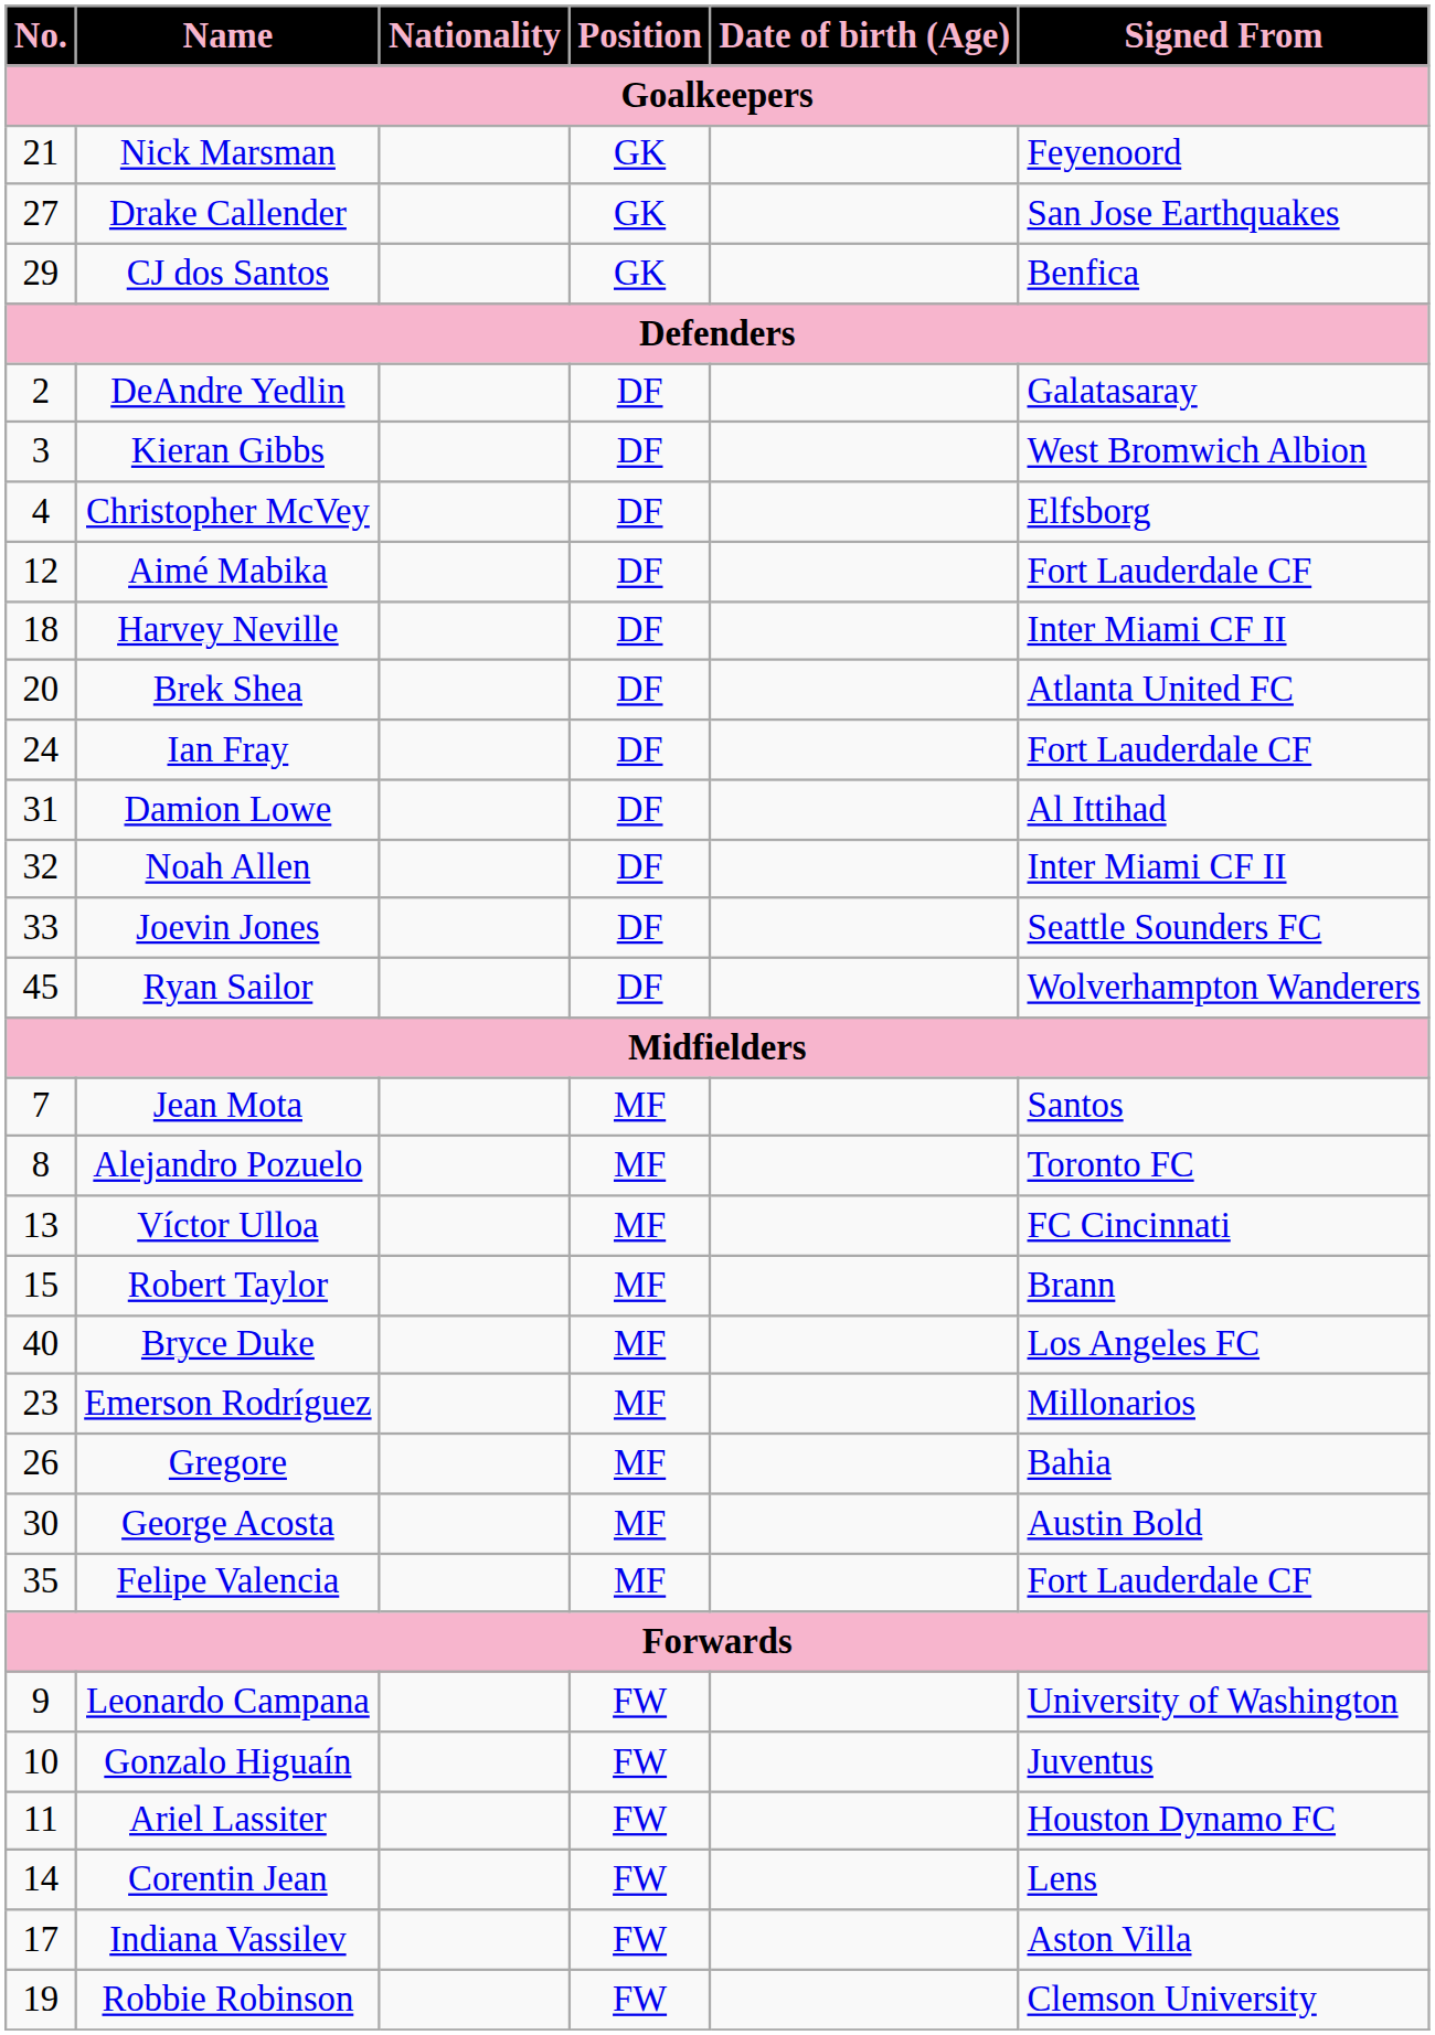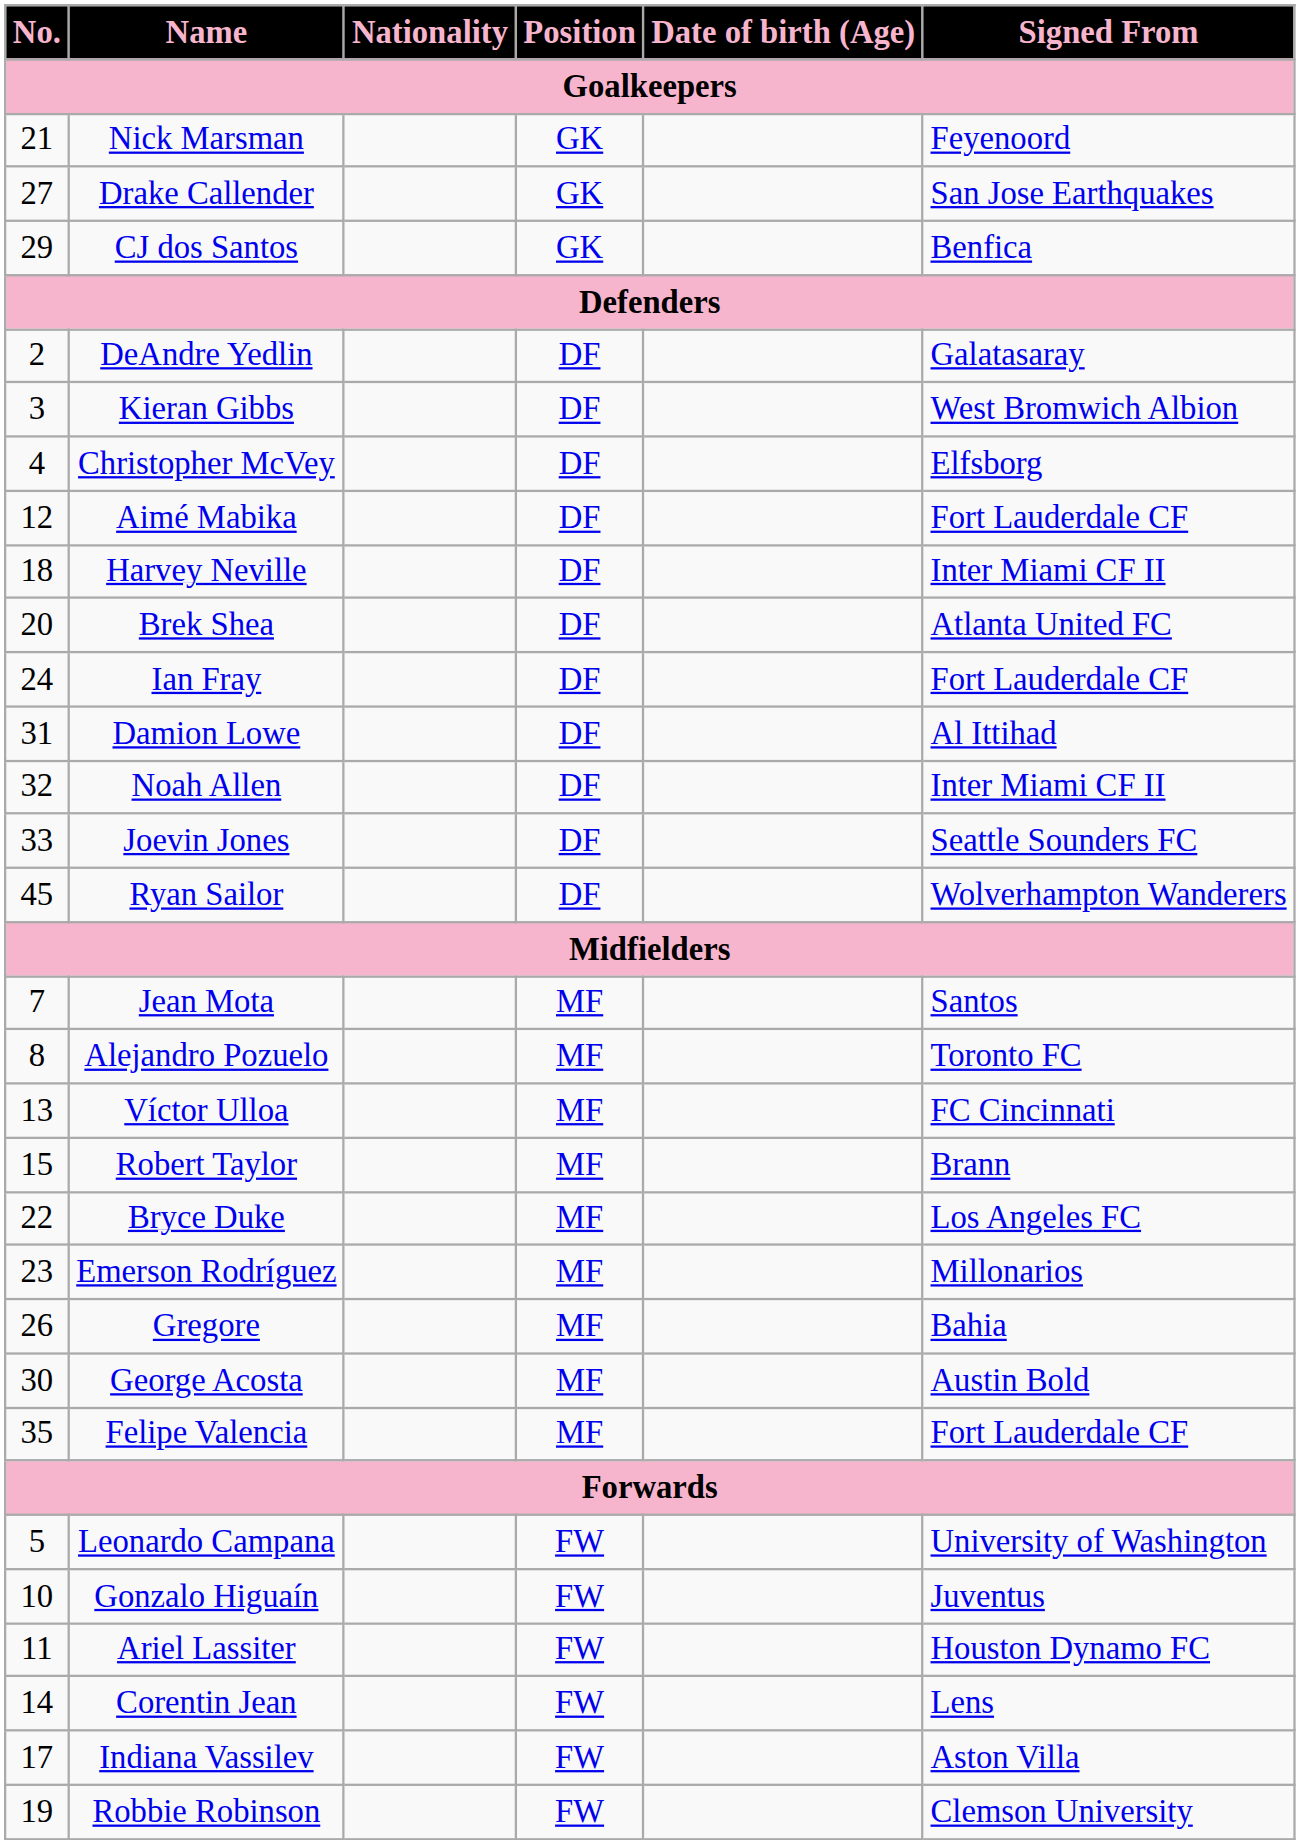 <table class="wikitable sortable nowrap" style="text-align:center; font-size:90%;">
 <tr>
 <th style="background:#000000; color:#F7B5CD; text-align:center;">No.</th>
 <th style="background:#000000; color:#F7B5CD; text-align:center;">Name</th>
 <th style="background:#000000; color:#F7B5CD; text-align:center;">Nationality</th>
 <th style="background:#000000; color:#F7B5CD; text-align:center;">Position</th>
 <th style="background:#000000; color:#F7B5CD; text-align:center;">Date of birth (Age)</th>
 <th style="background:#000000; color:#F7B5CD; text-align:center;">Signed From</th>
 </tr>
 <tr class="sortbottom">
 <td colspan="9" style="background:#F7B5CD; color:#000000; text-align:center"><strong>Goalkeepers</strong></td>
 </tr>
 <tr>
 <td>21</td>
 <td><a href='#'>Nick Marsman</a></td>
 <td></td>
 <td><a href='#'>GK</a></td>
 <td></td>
 <td align="left"> <a href='#'>Feyenoord</a></td>
 </tr>
 <tr>
 <td>27</td>
 <td><a href='#'>Drake Callender</a></td>
 <td></td>
 <td><a href='#'>GK</a></td>
 <td></td>
 <td align="left"> <a href='#'>San Jose Earthquakes</a></td>
 </tr>
 <tr>
 <td>29</td>
 <td><a href='#'>CJ dos Santos</a></td>
 <td></td>
 <td><a href='#'>GK</a></td>
 <td></td>
 <td align="left"> <a href='#'>Benfica</a></td>
 </tr>
 <tr class="sortbottom">
 <td colspan="9" style="background:#F7B5CD; color:#000000; text-align:center"><strong>Defenders</strong></td>
 </tr>
 <tr>
 <td>2</td>
 <td><a href='#'>DeAndre Yedlin</a></td>
 <td></td>
 <td><a href='#'>DF</a></td>
 <td></td>
 <td align="left"> <a href='#'>Galatasaray</a></td>
 </tr>
 <tr>
 <td>3</td>
 <td><a href='#'>Kieran Gibbs</a></td>
 <td></td>
 <td><a href='#'>DF</a></td>
 <td></td>
 <td align="left"> <a href='#'>West Bromwich Albion</a></td>
 </tr>
 <tr>
 <td>4</td>
 <td><a href='#'>Christopher McVey</a></td>
 <td></td>
 <td><a href='#'>DF</a></td>
 <td></td>
 <td align="left"> <a href='#'>Elfsborg</a></td>
 </tr>
 <tr>
 <td>12</td>
 <td><a href='#'>Aimé Mabika</a></td>
 <td></td>
 <td><a href='#'>DF</a></td>
 <td></td>
 <td align="left"> <a href='#'>Fort Lauderdale CF</a></td>
 </tr>
 <tr>
 <td>18</td>
 <td><a href='#'>Harvey Neville</a></td>
 <td></td>
 <td><a href='#'>DF</a></td>
 <td></td>
 <td align="left"> <a href='#'>Inter Miami CF II</a></td>
 </tr>
 <tr>
 <td>20</td>
 <td><a href='#'>Brek Shea</a></td>
 <td></td>
 <td><a href='#'>DF</a></td>
 <td></td>
 <td align="left"> <a href='#'>Atlanta United FC</a></td>
 </tr>
 <tr>
 <td>24</td>
 <td><a href='#'>Ian Fray</a></td>
 <td></td>
 <td><a href='#'>DF</a></td>
 <td></td>
 <td align="left"> <a href='#'>Fort Lauderdale CF</a></td>
 </tr>
 <tr>
 <td>31</td>
 <td><a href='#'>Damion Lowe</a></td>
 <td></td>
 <td><a href='#'>DF</a></td>
 <td></td>
 <td align="left"> <a href='#'>Al Ittihad</a></td>
 </tr>
 <tr>
 <td>32</td>
 <td><a href='#'>Noah Allen</a></td>
 <td></td>
 <td><a href='#'>DF</a></td>
 <td></td>
 <td align="left"> <a href='#'>Inter Miami CF II</a></td>
 </tr>
 <tr>
 <td>33</td>
 <td><a href='#'>Joevin Jones</a></td>
 <td></td>
 <td><a href='#'>DF</a></td>
 <td></td>
 <td align="left"> <a href='#'>Seattle Sounders FC</a></td>
 </tr>
 <tr>
 <td>45</td>
 <td><a href='#'>Ryan Sailor</a></td>
 <td></td>
 <td><a href='#'>DF</a></td>
 <td></td>
 <td align="left"> <a href='#'>Wolverhampton Wanderers</a></td>
 </tr>
 <tr class="sortbottom">
 <td colspan="9" style="background:#F7B5CD; color:#000000; text-align:center"><strong>Midfielders</strong></td>
 </tr>
 <tr>
 <td>7</td>
 <td><a href='#'>Jean Mota</a></td>
 <td></td>
 <td><a href='#'>MF</a></td>
 <td></td>
 <td align="left"> <a href='#'>Santos</a></td>
 </tr>
 <tr>
 <td>8</td>
 <td><a href='#'>Alejandro Pozuelo</a></td>
 <td></td>
 <td><a href='#'>MF</a></td>
 <td></td>
 <td align="left"> <a href='#'>Toronto FC</a></td>
 </tr>
 <tr>
 <td>13</td>
 <td><a href='#'>Víctor Ulloa</a></td>
 <td></td>
 <td><a href='#'>MF</a></td>
 <td></td>
 <td align="left"> <a href='#'>FC Cincinnati</a></td>
 </tr>
 <tr>
 <td>15</td>
 <td><a href='#'>Robert Taylor</a></td>
 <td></td>
 <td><a href='#'>MF</a></td>
 <td></td>
 <td align="left"> <a href='#'>Brann</a></td>
 </tr>
 <tr>
-<td>40</td>
+<td>22</td>
 <td><a href='#'>Bryce Duke</a></td>
 <td></td>
 <td><a href='#'>MF</a></td>
 <td></td>
 <td align="left"> <a href='#'>Los Angeles FC</a></td>
 </tr>
 <tr>
 <td>23</td>
 <td><a href='#'>Emerson Rodríguez</a></td>
 <td></td>
 <td><a href='#'>MF</a></td>
 <td></td>
 <td align="left"> <a href='#'>Millonarios</a></td>
 </tr>
 <tr>
 <td>26</td>
 <td><a href='#'>Gregore</a></td>
 <td></td>
 <td><a href='#'>MF</a></td>
 <td></td>
 <td align="left"> <a href='#'>Bahia</a></td>
 </tr>
 <tr>
 <td>30</td>
 <td><a href='#'>George Acosta</a></td>
 <td></td>
 <td><a href='#'>MF</a></td>
 <td></td>
 <td align="left"> <a href='#'>Austin Bold</a></td>
 </tr>
 <tr>
 <td>35</td>
 <td><a href='#'>Felipe Valencia</a></td>
 <td></td>
 <td><a href='#'>MF</a></td>
 <td></td>
 <td align="left"> <a href='#'>Fort Lauderdale CF</a></td>
 </tr>
 <tr class="sortbottom">
 <td colspan="9" style="background:#F7B5CD; color:#000000; text-align:center"><strong>Forwards</strong></td>
 </tr>
 <tr>
-<td>9</td>
+<td>5</td>
 <td><a href='#'>Leonardo Campana</a></td>
 <td></td>
 <td><a href='#'>FW</a></td>
 <td></td>
 <td align="left"> <a href='#'>University of Washington</a></td>
 </tr>
 <tr>
 <td>10</td>
 <td><a href='#'>Gonzalo Higuaín</a></td>
 <td></td>
 <td><a href='#'>FW</a></td>
 <td></td>
 <td align="left"> <a href='#'>Juventus</a></td>
 </tr>
 <tr>
 <td>11</td>
 <td><a href='#'>Ariel Lassiter</a></td>
 <td></td>
 <td><a href='#'>FW</a></td>
 <td></td>
 <td align="left"> <a href='#'>Houston Dynamo FC</a></td>
 </tr>
 <tr>
 <td>14</td>
 <td><a href='#'>Corentin Jean</a></td>
 <td></td>
 <td><a href='#'>FW</a></td>
 <td></td>
 <td align="left"> <a href='#'>Lens</a></td>
 </tr>
 <tr>
 <td>17</td>
 <td><a href='#'>Indiana Vassilev</a></td>
 <td></td>
 <td><a href='#'>FW</a></td>
 <td></td>
 <td align="left"> <a href='#'>Aston Villa</a></td>
 </tr>
 <tr>
 <td>19</td>
 <td><a href='#'>Robbie Robinson</a></td>
 <td></td>
 <td><a href='#'>FW</a></td>
 <td></td>
 <td align="left"> <a href='#'>Clemson University</a></td>
 </tr>
 </table>
